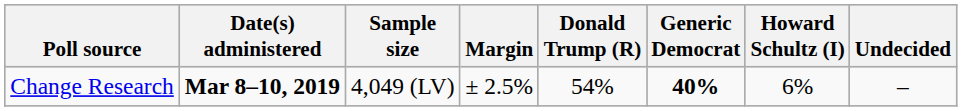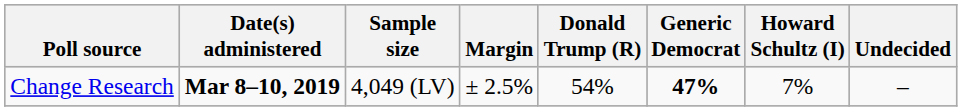 <table class="wikitable sortable" style="font-size:90%;text-align:center;">
 <tr valign=bottom style="font-size:90%;">
 <th>Poll source</th>
 <th>Date(s)<br>administered</th>
 <th>Sample<br>size</th>
 <th>Margin<br></th>
 <th>Donald<br>Trump (R)</th>
 <th>Generic<br>Democrat</th>
 <th>Howard<br>Schultz (I)</th>
 <th>Undecided</th>
 </tr>
 <tr>
 <td style="text-align:left;"><a href='#'>Change Research</a></td>
 <td><strong>Mar 8–10, 2019</strong></td>
 <td>4,049 (LV)</td>
 <td>± 2.5%</td>
 <td>54%</td>
-<td><strong>40%</strong></td>
-<td>6%</td>
+<td><strong>47%</strong></td>
+<td>7%</td>
 <td>–</td>
 </tr>
 </table>
